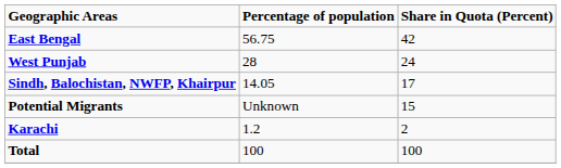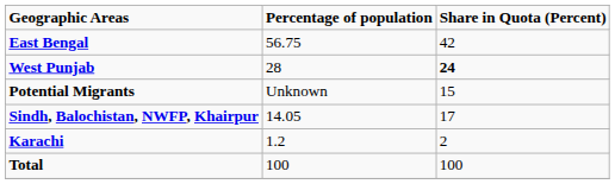 <table class=wikitable>
 <tr>
 <td><strong>Geographic Areas</strong></td>
 <td><strong>Percentage of population</strong></td>
 <td><strong>Share in Quota (Percent)</strong></td>
 </tr>
 <tr>
 <td><strong><a href='#'>East Bengal</a></strong></td>
 <td>56.75</td>
 <td>42</td>
 </tr>
 <tr>
 <td><strong><a href='#'>West Punjab</a></strong></td>
 <td>28</td>
-<td>24</td>
+<td><strong>24</strong></td>
+</tr>
+<tr>
+<td><strong>Potential Migrants</strong></td>
+<td>Unknown</td>
+<td>15</td>
 </tr>
 <tr>
 <td><strong><a href='#'>Sindh</a>, <a href='#'>Balochistan</a>, <a href='#'>NWFP</a>, <a href='#'>Khairpur</a></strong></td>
 <td>14.05</td>
 <td>17</td>
-</tr>
-<tr>
-<td><strong>Potential Migrants</strong></td>
-<td>Unknown</td>
-<td>15</td>
 </tr>
 <tr>
 <td><strong><a href='#'>Karachi</a></strong></td>
 <td>1.2</td>
 <td>2</td>
 </tr>
 <tr>
 <td><strong>Total</strong></td>
 <td>100</td>
 <td>100</td>
 </tr>
 <tr>
 </tr>
 </table>
